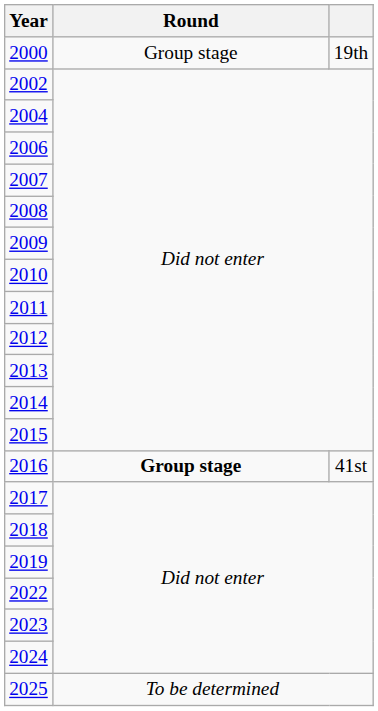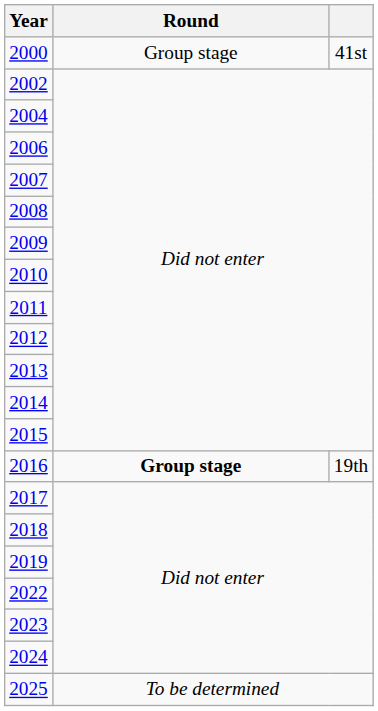 <table class="wikitable" style="text-align: center; font-size:90%">
 <tr>
 <th>Year</th>
 <th style="width:200px">Round</th>
 <th></th>
 </tr>
 <tr>
 <td><a href='#'>2000</a></td>
 <td>Group stage</td>
-<td>19th</td>
+<td>41st</td>
 </tr>
 <tr>
 <td><a href='#'>2002</a></td>
 <td colspan="2" rowspan="12"><em>Did not enter</em></td>
 </tr>
 <tr>
 <td><a href='#'>2004</a></td>
 </tr>
 <tr>
 <td><a href='#'>2006</a></td>
 </tr>
 <tr>
 <td><a href='#'>2007</a></td>
 </tr>
 <tr>
 <td><a href='#'>2008</a></td>
 </tr>
 <tr>
 <td><a href='#'>2009</a></td>
 </tr>
 <tr>
 <td><a href='#'>2010</a></td>
 </tr>
 <tr>
 <td><a href='#'>2011</a></td>
 </tr>
 <tr>
 <td><a href='#'>2012</a></td>
 </tr>
 <tr>
 <td><a href='#'>2013</a></td>
 </tr>
 <tr>
 <td><a href='#'>2014</a></td>
 </tr>
 <tr>
 <td><a href='#'>2015</a></td>
 </tr>
 <tr>
 <td><a href='#'>2016</a></td>
 <td><strong>Group stage</strong></td>
-<td>41st</td>
+<td>19th</td>
 </tr>
 <tr>
 <td><a href='#'>2017</a></td>
 <td colspan="2" rowspan="6"><em>Did not enter</em></td>
 </tr>
 <tr>
 <td><a href='#'>2018</a></td>
 </tr>
 <tr>
 <td><a href='#'>2019</a></td>
 </tr>
 <tr>
 <td><a href='#'>2022</a></td>
 </tr>
 <tr>
 <td><a href='#'>2023</a></td>
 </tr>
 <tr>
 <td><a href='#'>2024</a></td>
 </tr>
 <tr>
 <td><a href='#'>2025</a></td>
 <td colspan="2"><em>To be determined</em></td>
 </tr>
 </table>
